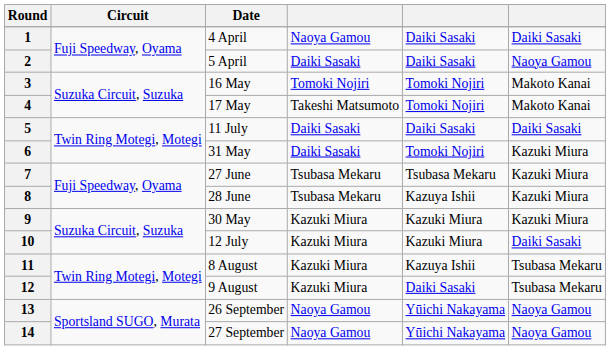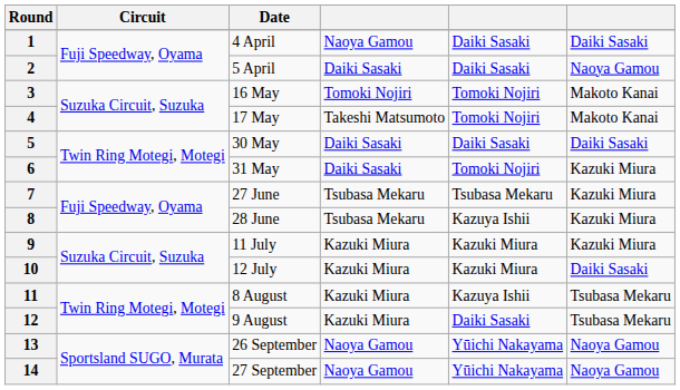 <table class="wikitable" style="font-size: 85%">
 <tr>
 <th>Round</th>
 <th>Circuit</th>
 <th>Date</th>
 <th></th>
 <th></th>
 <th></th>
 </tr>
 <tr>
 </tr>
 <tr>
 <th>1</th>
 <td rowspan=2><a href='#'>Fuji Speedway</a>, <a href='#'>Oyama</a></td>
 <td>4 April</td>
 <td> <a href='#'>Naoya Gamou</a></td>
 <td> <a href='#'>Daiki Sasaki</a></td>
 <td> <a href='#'>Daiki Sasaki</a></td>
 </tr>
 <tr>
 <th>2</th>
 <td>5 April</td>
 <td> <a href='#'>Daiki Sasaki</a></td>
 <td> <a href='#'>Daiki Sasaki</a></td>
 <td> <a href='#'>Naoya Gamou</a></td>
 </tr>
 <tr>
 <th>3</th>
 <td rowspan="2"><a href='#'>Suzuka Circuit</a>, <a href='#'>Suzuka</a></td>
 <td>16 May</td>
 <td> <a href='#'>Tomoki Nojiri</a></td>
 <td> <a href='#'>Tomoki Nojiri</a></td>
 <td> Makoto Kanai</td>
 </tr>
 <tr>
 <th>4</th>
 <td>17 May</td>
 <td> Takeshi Matsumoto</td>
 <td> <a href='#'>Tomoki Nojiri</a></td>
 <td> Makoto Kanai</td>
 </tr>
 <tr>
 <th>5</th>
 <td rowspan="2"><a href='#'>Twin Ring Motegi</a>, <a href='#'>Motegi</a></td>
-<td>11 July</td>
+<td>30 May</td>
 <td> <a href='#'>Daiki Sasaki</a></td>
 <td> <a href='#'>Daiki Sasaki</a></td>
 <td> <a href='#'>Daiki Sasaki</a></td>
 </tr>
 <tr>
 <th>6</th>
 <td>31 May</td>
 <td> <a href='#'>Daiki Sasaki</a></td>
 <td> <a href='#'>Tomoki Nojiri</a></td>
 <td> Kazuki Miura</td>
 </tr>
 <tr>
 <th>7</th>
 <td rowspan="2"><a href='#'>Fuji Speedway</a>, <a href='#'>Oyama</a></td>
 <td>27 June</td>
 <td> Tsubasa Mekaru</td>
 <td> Tsubasa Mekaru</td>
 <td> Kazuki Miura</td>
 </tr>
 <tr>
 <th>8</th>
 <td>28 June</td>
 <td> Tsubasa Mekaru</td>
 <td> Kazuya Ishii</td>
 <td> Kazuki Miura</td>
 </tr>
 <tr>
 <th>9</th>
 <td rowspan="2"><a href='#'>Suzuka Circuit</a>, <a href='#'>Suzuka</a></td>
-<td>30 May</td>
+<td>11 July</td>
 <td> Kazuki Miura</td>
 <td> Kazuki Miura</td>
 <td> Kazuki Miura</td>
 </tr>
 <tr>
 <th>10</th>
 <td>12 July</td>
 <td> Kazuki Miura</td>
 <td> Kazuki Miura</td>
 <td> <a href='#'>Daiki Sasaki</a></td>
 </tr>
 <tr>
 <th>11</th>
 <td rowspan="2"><a href='#'>Twin Ring Motegi</a>, <a href='#'>Motegi</a></td>
 <td>8 August</td>
 <td> Kazuki Miura</td>
 <td> Kazuya Ishii</td>
 <td> Tsubasa Mekaru</td>
 </tr>
 <tr>
 <th>12</th>
 <td>9 August</td>
 <td> Kazuki Miura</td>
 <td> <a href='#'>Daiki Sasaki</a></td>
 <td> Tsubasa Mekaru</td>
 </tr>
 <tr>
 <th>13</th>
 <td rowspan="2"><a href='#'>Sportsland SUGO</a>, <a href='#'>Murata</a></td>
 <td>26 September</td>
 <td> <a href='#'>Naoya Gamou</a></td>
 <td> <a href='#'>Yūichi Nakayama</a></td>
 <td> <a href='#'>Naoya Gamou</a></td>
 </tr>
 <tr>
 <th>14</th>
 <td>27 September</td>
 <td> <a href='#'>Naoya Gamou</a></td>
 <td> <a href='#'>Yūichi Nakayama</a></td>
 <td> <a href='#'>Naoya Gamou</a></td>
 </tr>
 </table>
